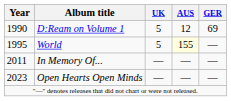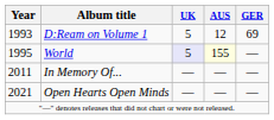 <table class="wikitable">
 <tr>
 <th width="40">Year</th>
 <th>Album title</th>
 <th width="35"><small><a href='#'>UK</a></small><br></th>
 <th width="35"><small><a href='#'>AUS</a></small><br></th>
 <th width="35"><small><a href='#'>GER</a></small><br></th>
 </tr>
 <tr>
-<td>1990</td>
+<td>1993</td>
 <td><em><a href='#'>D:Ream on Volume 1</a></em></td>
 <td style="text-align:center;">5</td>
 <td style="text-align:center;">12</td>
 <td style="text-align:center;">69</td>
 </tr>
 <tr>
 <td>1995</td>
 <td><em><a href='#'>World</a></em></td>
-<td style="text-align:center;">5</td>
+<td style="background: lavender; text-align:center;">5</td>
 <td style="background: lightyellow; text-align:center;">155</td>
 <td style="text-align:center;">—</td>
 </tr>
 <tr>
 <td>2011</td>
 <td><em>In Memory Of...</em></td>
 <td style="text-align:center;">—</td>
 <td style="text-align:center;">—</td>
 <td style="text-align:center;">—</td>
 </tr>
 <tr>
-<td>2023</td>
+<td>2021</td>
 <td><em>Open Hearts Open Minds</em></td>
 <td style="text-align:center;">—</td>
 <td style="text-align:center;">—</td>
 <td style="text-align:center;">—</td>
 </tr>
 <tr>
 <td align="center" colspan="7" style="font-size:8pt">"—" denotes releases that did not chart or were not released.</td>
 </tr>
 </table>
